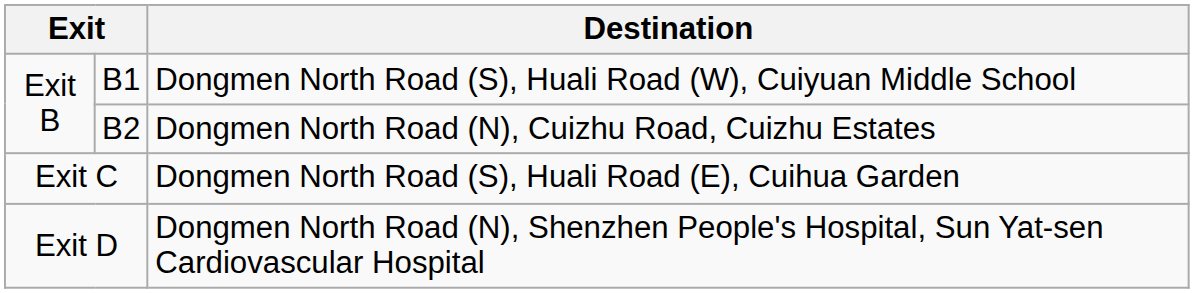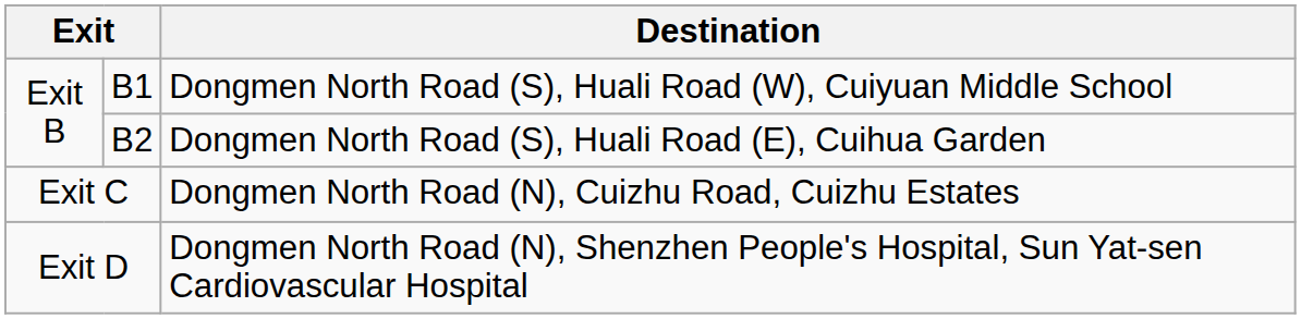 <table class="wikitable">
 <tr>
 <th style="width:70px" colspan="2">Exit</th>
 <th>Destination</th>
 </tr>
 <tr>
 <td align="center" rowspan="2">Exit B</td>
 <td>B1</td>
 <td>Dongmen North Road (S), Huali Road (W), Cuiyuan Middle School</td>
 </tr>
 <tr>
 <td>B2</td>
-<td>Dongmen North Road (N), Cuizhu Road, Cuizhu Estates</td>
+<td>Dongmen North Road (S), Huali Road (E), Cuihua Garden</td>
 </tr>
 <tr>
 <td align="center" colspan="2">Exit C</td>
-<td>Dongmen North Road (S), Huali Road (E), Cuihua Garden</td>
+<td>Dongmen North Road (N), Cuizhu Road, Cuizhu Estates</td>
 </tr>
 <tr>
 <td align="center" colspan="2">Exit D</td>
 <td>Dongmen North Road (N), Shenzhen People's Hospital, Sun Yat-sen Cardiovascular Hospital</td>
 </tr>
 </table>
